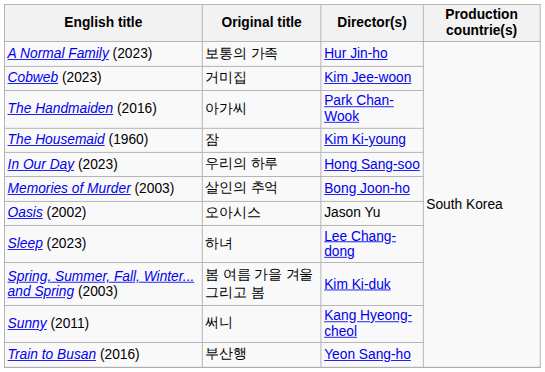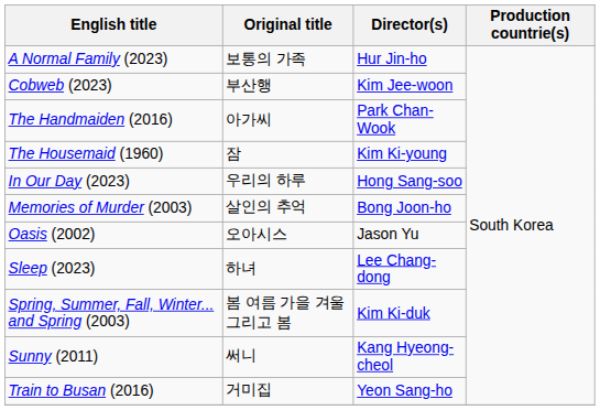 <table class="sortable wikitable" style="width:100%; margin-bottom:4px" cellpadding="5">
 <tr>
 <th scope="col">English title</th>
 <th scope="col">Original title</th>
 <th scope="col">Director(s)</th>
 <th scope="col">Production countrie(s)</th>
 </tr>
 <tr>
 <td><em><a href='#'>A Normal Family</a></em> (2023)</td>
 <td>보통의 가족</td>
 <td><a href='#'>Hur Jin-ho</a></td>
 <td rowspan="11">South Korea</td>
 </tr>
 <tr>
 <td><em><a href='#'>Cobweb</a></em> (2023)</td>
-<td>거미집</td>
+<td>부산행</td>
 <td><a href='#'>Kim Jee-woon</a></td>
 </tr>
 <tr>
 <td><em><a href='#'>The Handmaiden</a></em> (2016)</td>
 <td>아가씨</td>
 <td><a href='#'>Park Chan-Wook</a></td>
 </tr>
 <tr>
 <td><em><a href='#'>The Housemaid</a></em> (1960)</td>
 <td>잠</td>
 <td><a href='#'>Kim Ki-young</a></td>
 </tr>
 <tr>
 <td><em><a href='#'>In Our Day</a></em> (2023)</td>
 <td>우리의 하루</td>
 <td><a href='#'>Hong Sang-soo</a></td>
 </tr>
 <tr>
 <td><em><a href='#'>Memories of Murder</a></em> (2003)</td>
 <td>살인의 추억</td>
 <td><a href='#'>Bong Joon-ho</a></td>
 </tr>
 <tr>
 <td><em><a href='#'>Oasis</a></em> (2002)</td>
 <td>오아시스</td>
 <td>Jason Yu</td>
 </tr>
 <tr>
 <td><em><a href='#'>Sleep</a></em> (2023)</td>
 <td>하녀</td>
 <td><a href='#'>Lee Chang-dong</a></td>
 </tr>
 <tr>
 <td><em><a href='#'>Spring, Summer, Fall, Winter... and Spring</a></em> (2003)</td>
 <td>봄 여름 가을 겨울 그리고 봄</td>
 <td><a href='#'>Kim Ki-duk</a></td>
 </tr>
 <tr>
 <td><em><a href='#'>Sunny</a></em> (2011)</td>
 <td>써니</td>
 <td><a href='#'>Kang Hyeong-cheol</a></td>
 </tr>
 <tr>
 <td><em><a href='#'>Train to Busan</a></em> (2016)</td>
-<td>부산행</td>
+<td>거미집</td>
 <td><a href='#'>Yeon Sang-ho</a></td>
 </tr>
 <tr>
 </tr>
 </table>
